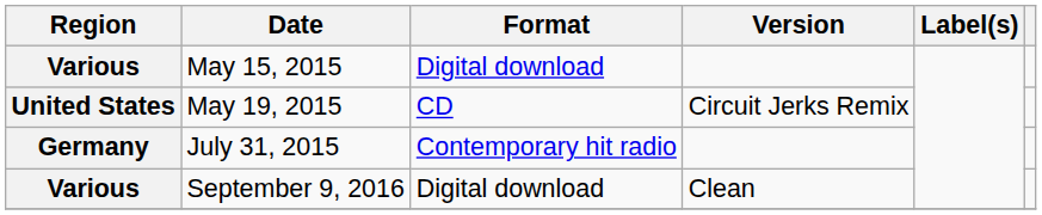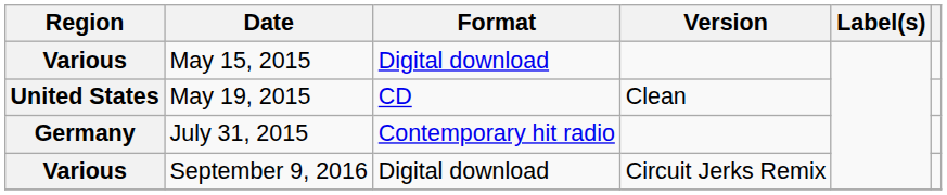 <table class="wikitable plainrowheaders">
 <tr>
 <th scope="col">Region</th>
 <th scope="col">Date</th>
 <th scope="col">Format</th>
 <th scope="col">Version</th>
 <th scope="col">Label(s)</th>
 <th scope="col"></th>
 </tr>
 <tr>
 <th scope="row">Various</th>
 <td>May 15, 2015</td>
 <td><a href='#'>Digital download</a></td>
 <td></td>
 <td rowspan="4"></td>
 <td align="center"></td>
 </tr>
 <tr>
 <th scope="row">United States</th>
 <td>May 19, 2015</td>
 <td><a href='#'>CD</a></td>
-<td>Circuit Jerks Remix</td>
+<td>Clean</td>
 <td align="center"></td>
 </tr>
 <tr>
 <th scope="row">Germany</th>
 <td>July 31, 2015</td>
 <td><a href='#'>Contemporary hit radio</a></td>
 <td></td>
 <td align="center"></td>
 </tr>
 <tr>
 <th scope="row">Various</th>
 <td>September 9, 2016</td>
 <td>Digital download</td>
-<td>Clean</td>
+<td>Circuit Jerks Remix</td>
 <td align="center"></td>
 </tr>
 <tr>
 </tr>
 </table>
